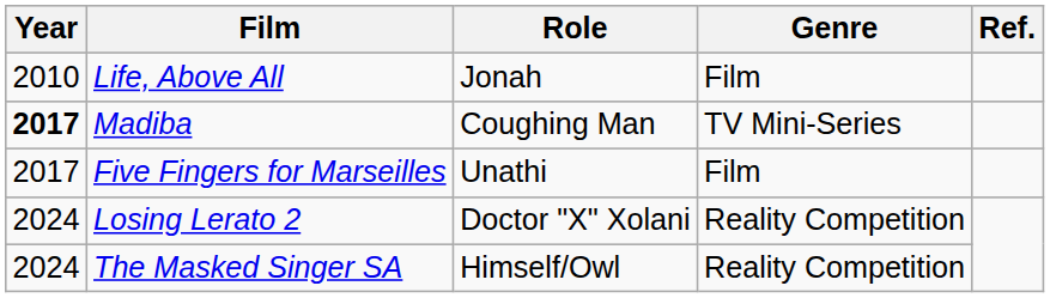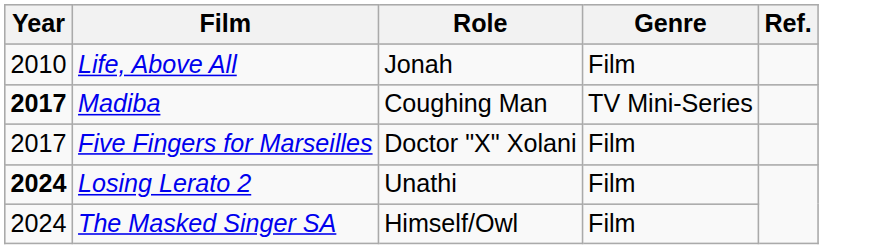 <table class="wikitable">
 <tr>
 <th>Year</th>
 <th>Film</th>
 <th>Role</th>
 <th>Genre</th>
 <th>Ref.</th>
 </tr>
 <tr>
 <td>2010</td>
 <td><em><a href='#'>Life, Above All</a></em></td>
 <td>Jonah</td>
 <td>Film</td>
 <td></td>
 </tr>
 <tr>
 <td><strong>2017</strong></td>
 <td><em><a href='#'>Madiba</a></em></td>
 <td>Coughing Man</td>
 <td>TV Mini-Series</td>
 <td></td>
 </tr>
 <tr>
 <td>2017</td>
 <td><em><a href='#'>Five Fingers for Marseilles</a></em></td>
-<td>Unathi</td>
+<td>Doctor "X" Xolani</td>
 <td>Film</td>
 <td></td>
 </tr>
 <tr>
-<td>2024</td>
+<td><strong>2024</strong></td>
 <td><em><a href='#'>Losing Lerato 2</a></em></td>
-<td>Doctor "X" Xolani</td>
-<td>Reality Competition</td>
+<td>Unathi</td>
+<td>Film</td>
 </tr>
 <tr>
 <td>2024</td>
 <td><em><a href='#'>The Masked Singer SA</a></em></td>
 <td>Himself/Owl</td>
-<td>Reality Competition</td>
+<td>Film</td>
 </tr>
 </table>
